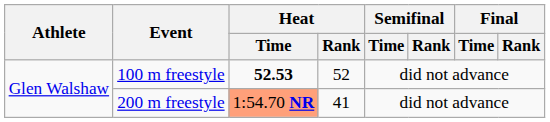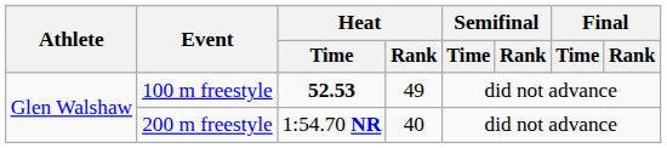 <table class=wikitable style="font-size:90%">
 <tr>
 <th rowspan="2">Athlete</th>
 <th rowspan="2">Event</th>
 <th colspan="2">Heat</th>
 <th colspan="2">Semifinal</th>
 <th colspan="2">Final</th>
 </tr>
 <tr style="font-size:95%">
 <th>Time</th>
 <th>Rank</th>
 <th>Time</th>
 <th>Rank</th>
 <th>Time</th>
 <th>Rank</th>
 </tr>
 <tr align=center>
 <td align=left rowspan=2><a href='#'>Glen Walshaw</a></td>
 <td align=left><a href='#'>100 m freestyle</a></td>
 <td><strong>52.53</strong></td>
-<td>52</td>
+<td>49</td>
 <td colspan=4>did not advance</td>
 </tr>
 <tr align=center>
 <td align=left><a href='#'>200 m freestyle</a></td>
-<td style="background: lightsalmon;">1:54.70 <strong><a href='#'>NR</a></strong></td>
-<td>41</td>
+<td>1:54.70 <strong><a href='#'>NR</a></strong></td>
+<td>40</td>
 <td colspan=4>did not advance</td>
 </tr>
 </table>
